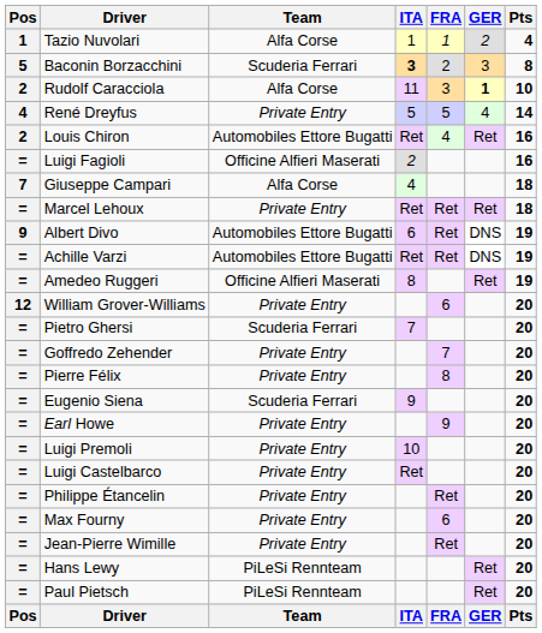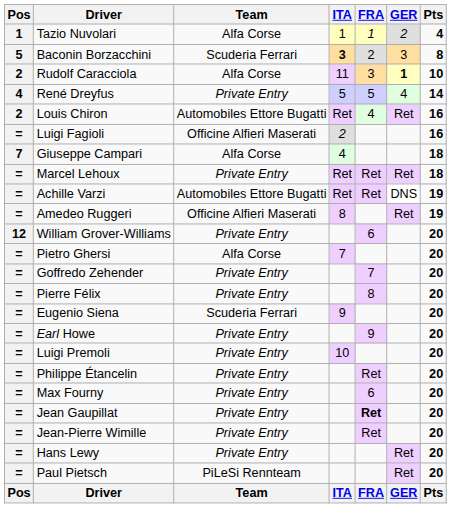 <table class="wikitable" style="font-size: 85%; text-align:center">
 <tr valign="top">
 <th valign="middle">Pos</th>
 <th valign="middle">Driver</th>
 <th valign="middle">Team</th>
 <th><a href='#'>ITA</a><br></th>
 <th><a href='#'>FRA</a><br></th>
 <th><a href='#'>GER</a><br></th>
 <th valign="middle">Pts</th>
 </tr>
 <tr>
 <th>1</th>
 <td align="left"> Tazio Nuvolari</td>
 <td>Alfa Corse</td>
 <td style="background:#ffffbf;">1</td>
 <td style="background:#ffffbf;"><em>1</em></td>
 <td style="background:#dfdfdf;"><em>2</em></td>
 <td align="right"><strong>4</strong></td>
 </tr>
 <tr>
 <th>5</th>
 <td align="left"> Baconin Borzacchini</td>
 <td>Scuderia Ferrari</td>
 <td style="background:#ffdf9f;"><strong>3</strong></td>
 <td style="background:#dfdfdf;">2</td>
 <td style="background:#ffdf9f;">3</td>
 <td align="right"><strong>8</strong></td>
 </tr>
 <tr>
 <th>2</th>
 <td align="left"> Rudolf Caracciola</td>
 <td>Alfa Corse</td>
 <td style="background:#efcfff;">11</td>
 <td style="background:#ffdf9f;">3</td>
 <td style="background:#ffffbf;"><strong>1</strong></td>
 <td align="right"><strong>10</strong></td>
 </tr>
 <tr>
 <th>4</th>
 <td align="left"> René Dreyfus</td>
 <td><em>Private Entry</em></td>
 <td style="background:#cfcfff;">5</td>
 <td style="background:#cfcfff;">5</td>
 <td style="background:#dfffdf;">4</td>
 <td align="right"><strong>14</strong></td>
 </tr>
 <tr>
 <th>2</th>
 <td align="left"> Louis Chiron</td>
 <td>Automobiles Ettore Bugatti</td>
 <td style="background:#efcfff;">Ret</td>
 <td style="background:#dfffdf;">4</td>
 <td style="background:#efcfff;">Ret</td>
 <td align="right"><strong>16</strong></td>
 </tr>
 <tr>
 <th>=</th>
 <td align="left"> Luigi Fagioli</td>
 <td>Officine Alfieri Maserati</td>
 <td style="background:#dfdfdf;"><em>2</em></td>
 <td></td>
 <td></td>
 <td align="right"><strong>16</strong></td>
 </tr>
 <tr>
 <th>7</th>
 <td align="left"> Giuseppe Campari</td>
 <td>Alfa Corse</td>
 <td style="background:#dfffdf;">4</td>
 <td></td>
 <td></td>
 <td align="right"><strong>18</strong></td>
 </tr>
 <tr>
 <th>=</th>
 <td align="left"> Marcel Lehoux</td>
 <td><em>Private Entry</em></td>
 <td style="background:#efcfff;">Ret</td>
 <td style="background:#efcfff;">Ret</td>
 <td style="background:#efcfff;">Ret</td>
 <td align="right"><strong>18</strong></td>
 </tr>
 <tr>
-<th>9</th>
-<td align="left"> Albert Divo</td>
-<td>Automobiles Ettore Bugatti</td>
-<td style="background:#efcfff;">6</td>
-<td style="background:#efcfff;">Ret</td>
-<td style="background:#ffffff;">DNS</td>
-<td align="right"><strong>19</strong></td>
-</tr>
-<tr>
 <th>=</th>
 <td align="left"> Achille Varzi</td>
 <td>Automobiles Ettore Bugatti</td>
 <td style="background:#efcfff;">Ret</td>
 <td style="background:#efcfff;">Ret</td>
 <td style="background:#ffffff;">DNS</td>
 <td align="right"><strong>19</strong></td>
 </tr>
 <tr>
 <th>=</th>
 <td align="left"> Amedeo Ruggeri</td>
 <td>Officine Alfieri Maserati</td>
 <td style="background:#efcfff;">8</td>
 <td></td>
 <td style="background:#efcfff;">Ret</td>
 <td align="right"><strong>19</strong></td>
 </tr>
 <tr>
 <th>12</th>
 <td align="left"> William Grover-Williams</td>
 <td><em>Private Entry</em></td>
 <td></td>
 <td style="background:#efcfff;">6</td>
 <td></td>
 <td align="right"><strong>20</strong></td>
 </tr>
 <tr>
 <th>=</th>
 <td align="left"> Pietro Ghersi</td>
-<td>Scuderia Ferrari</td>
+<td>Alfa Corse</td>
 <td style="background:#efcfff;">7</td>
 <td></td>
 <td></td>
 <td align="right"><strong>20</strong></td>
 </tr>
 <tr>
 <th>=</th>
 <td align="left"> Goffredo Zehender</td>
 <td><em>Private Entry</em></td>
 <td></td>
 <td style="background:#efcfff;">7</td>
 <td></td>
 <td align="right"><strong>20</strong></td>
 </tr>
 <tr>
 <th>=</th>
 <td align="left"> Pierre Félix</td>
 <td><em>Private Entry</em></td>
 <td></td>
 <td style="background:#efcfff;">8</td>
 <td></td>
 <td align="right"><strong>20</strong></td>
 </tr>
 <tr>
 <th>=</th>
 <td align="left"> Eugenio Siena</td>
 <td>Scuderia Ferrari</td>
 <td style="background:#efcfff;">9</td>
 <td></td>
 <td></td>
 <td align="right"><strong>20</strong></td>
 </tr>
 <tr>
 <th>=</th>
 <td align="left"> <em>Earl</em> Howe</td>
 <td><em>Private Entry</em></td>
 <td></td>
 <td style="background:#efcfff;">9</td>
 <td></td>
 <td align="right"><strong>20</strong></td>
 </tr>
 <tr>
 <th>=</th>
 <td align="left"> Luigi Premoli</td>
 <td><em>Private Entry</em></td>
 <td style="background:#efcfff;">10</td>
 <td></td>
 <td></td>
 <td align="right"><strong>20</strong></td>
 </tr>
 <tr>
 <th>=</th>
-<td align="left"> Luigi Castelbarco</td>
-<td><em>Private Entry</em></td>
-<td style="background:#efcfff;">Ret</td>
-<td></td>
-<td></td>
-<td align="right"><strong>20</strong></td>
-</tr>
-<tr>
-<th>=</th>
 <td align="left"> Philippe Étancelin</td>
 <td><em>Private Entry</em></td>
 <td></td>
 <td style="background:#efcfff;">Ret</td>
 <td></td>
 <td align="right"><strong>20</strong></td>
 </tr>
 <tr>
 <th>=</th>
 <td align="left"> Max Fourny</td>
 <td><em>Private Entry</em></td>
 <td></td>
 <td style="background:#efcfff;">6</td>
 <td></td>
 <td align="right"><strong>20</strong></td>
 </tr>
 <tr>
 <th>=</th>
+<td align="left"> Jean Gaupillat</td>
+<td><em>Private Entry</em></td>
+<td></td>
+<td style="background:#efcfff;"><strong>Ret</strong></td>
+<td></td>
+<td align="right"><strong>20</strong></td>
+</tr>
+<tr>
+<th>=</th>
 <td align="left"> Jean-Pierre Wimille</td>
 <td><em>Private Entry</em></td>
 <td></td>
 <td style="background:#efcfff;">Ret</td>
 <td></td>
 <td align="right"><strong>20</strong></td>
 </tr>
 <tr>
 <th>=</th>
 <td align="left"> Hans Lewy</td>
-<td>PiLeSi Rennteam</td>
+<td><em>Private Entry</em></td>
 <td></td>
 <td></td>
 <td style="background:#efcfff;">Ret</td>
 <td align="right"><strong>20</strong></td>
 </tr>
 <tr>
 <th>=</th>
 <td align="left"> Paul Pietsch</td>
 <td>PiLeSi Rennteam</td>
 <td></td>
 <td></td>
 <td style="background:#efcfff;">Ret</td>
 <td align="right"><strong>20</strong></td>
 </tr>
 <tr valign="top">
 <th valign="middle">Pos</th>
 <th valign="middle">Driver</th>
 <th valign="middle">Team</th>
 <th><a href='#'>ITA</a><br></th>
 <th><a href='#'>FRA</a><br></th>
 <th><a href='#'>GER</a><br></th>
 <th valign="middle">Pts</th>
 </tr>
 </table>
